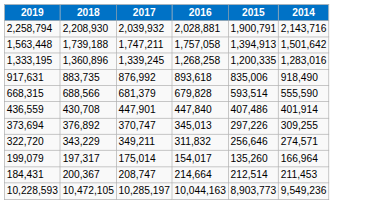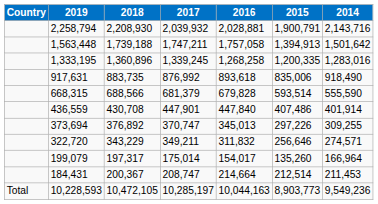 <table class="wikitable">
 <tr style=color:white>
+<th style=background:#0072C6>Country</th>
 <th style=background:#0072C6>2019</th>
 <th style=background:#0072C6>2018</th>
 <th style=background:#0072C6>2017</th>
 <th style=background:#0072C6>2016</th>
 <th style=background:#0072C6>2015</th>
 <th style=background:#0072C6>2014</th>
 </tr>
 <tr>
+<td></td>
 <td>2,258,794</td>
 <td>2,208,930</td>
 <td>2,039,932</td>
 <td>2,028,881</td>
 <td>1,900,791</td>
 <td>2,143,716</td>
 </tr>
 <tr>
+<td></td>
 <td>1,563,448</td>
 <td>1,739,188</td>
 <td>1,747,211</td>
 <td>1,757,058</td>
 <td>1,394,913</td>
 <td>1,501,642</td>
 </tr>
 <tr>
+<td></td>
 <td>1,333,195</td>
 <td>1,360,896</td>
 <td>1,339,245</td>
 <td>1,268,258</td>
 <td>1,200,335</td>
 <td>1,283,016</td>
 </tr>
 <tr>
+<td></td>
 <td>917,631</td>
 <td>883,735</td>
 <td>876,992</td>
 <td>893,618</td>
 <td>835,006</td>
 <td>918,490</td>
 </tr>
 <tr>
+<td></td>
 <td>668,315</td>
 <td>688,566</td>
 <td>681,379</td>
 <td>679,828</td>
 <td>593,514</td>
 <td>555,590</td>
 </tr>
 <tr>
+<td></td>
 <td>436,559</td>
 <td>430,708</td>
 <td>447,901</td>
 <td>447,840</td>
 <td>407,486</td>
 <td>401,914</td>
 </tr>
 <tr>
+<td></td>
 <td>373,694</td>
 <td>376,892</td>
 <td>370,747</td>
 <td>345,013</td>
 <td>297,226</td>
 <td>309,255</td>
 </tr>
 <tr>
+<td></td>
 <td>322,720</td>
 <td>343,229</td>
 <td>349,211</td>
 <td>311,832</td>
 <td>256,646</td>
 <td>274,571</td>
 </tr>
 <tr>
+<td></td>
 <td>199,079</td>
 <td>197,317</td>
 <td>175,014</td>
 <td>154,017</td>
 <td>135,260</td>
 <td>166,964</td>
 </tr>
 <tr>
+<td></td>
 <td>184,431</td>
 <td>200,367</td>
 <td>208,747</td>
 <td>214,664</td>
 <td>212,514</td>
 <td>211,453</td>
 </tr>
 <tr>
+<td>Total</td>
 <td>10,228,593</td>
 <td>10,472,105</td>
 <td>10,285,197</td>
 <td>10,044,163</td>
 <td>8,903,773</td>
 <td>9,549,236</td>
 </tr>
 </table>
